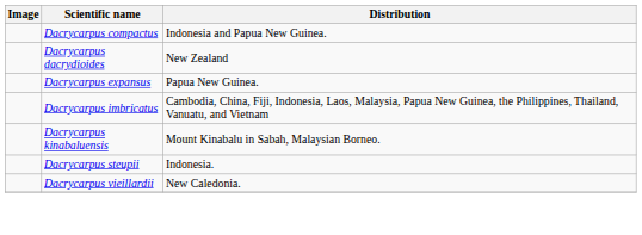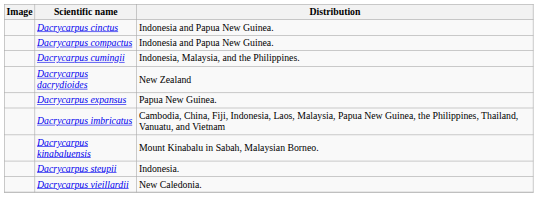 <table class="wikitable">
 <tr>
 <th>Image</th>
 <th>Scientific name</th>
 <th>Distribution</th>
 </tr>
 <tr>
 <td></td>
+<td><em><a href='#'>Dacrycarpus cinctus</a></em></td>
+<td>Indonesia and Papua New Guinea.</td>
+</tr>
+<tr>
+<td></td>
 <td><em><a href='#'>Dacrycarpus compactus</a></em></td>
 <td>Indonesia and Papua New Guinea.</td>
+</tr>
+<tr>
+<td></td>
+<td><em><a href='#'>Dacrycarpus cumingii</a></em></td>
+<td>Indonesia, Malaysia, and the Philippines.</td>
 </tr>
 <tr>
 <td></td>
 <td><em><a href='#'>Dacrycarpus dacrydioides</a></em></td>
 <td>New Zealand</td>
 </tr>
 <tr>
 <td></td>
 <td><em><a href='#'>Dacrycarpus expansus</a></em></td>
 <td>Papua New Guinea.</td>
 </tr>
 <tr>
 <td></td>
 <td><em><a href='#'>Dacrycarpus imbricatus</a></em></td>
 <td>Cambodia, China, Fiji, Indonesia, Laos, Malaysia, Papua New Guinea, the Philippines, Thailand, Vanuatu, and Vietnam</td>
 </tr>
 <tr>
 <td></td>
 <td><em><a href='#'>Dacrycarpus kinabaluensis</a></em></td>
 <td>Mount Kinabalu in Sabah, Malaysian Borneo.</td>
 </tr>
 <tr>
 <td></td>
 <td><em><a href='#'>Dacrycarpus steupii</a></em></td>
 <td>Indonesia.</td>
 </tr>
 <tr>
 <td></td>
 <td><em><a href='#'>Dacrycarpus vieillardii</a></em></td>
 <td>New Caledonia.</td>
 </tr>
 <tr>
 </tr>
 </table>
